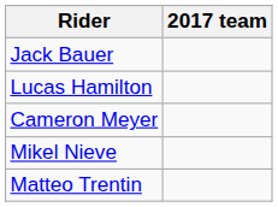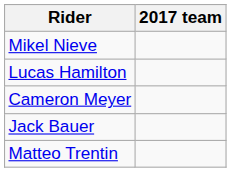 <table class="wikitable">
 <tr>
 <th>Rider</th>
 <th>2017 team</th>
 </tr>
 <tr>
-<td><a href='#'>Jack Bauer</a></td>
+<td><a href='#'>Mikel Nieve</a></td>
 <td></td>
 </tr>
 <tr>
 <td><a href='#'>Lucas Hamilton</a></td>
 <td></td>
 </tr>
 <tr>
 <td><a href='#'>Cameron Meyer</a></td>
 <td></td>
 </tr>
 <tr>
-<td><a href='#'>Mikel Nieve</a></td>
+<td><a href='#'>Jack Bauer</a></td>
 <td></td>
 </tr>
 <tr>
 <td><a href='#'>Matteo Trentin</a></td>
 <td></td>
 </tr>
 </table>
